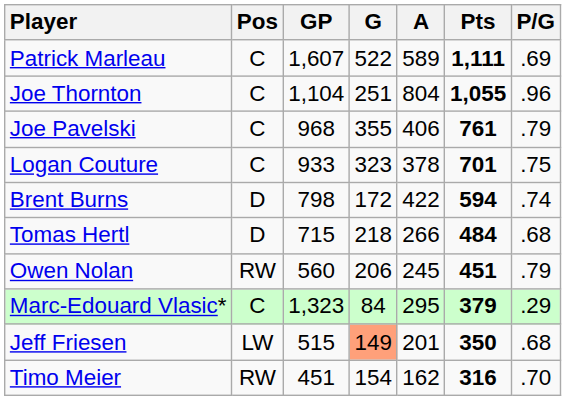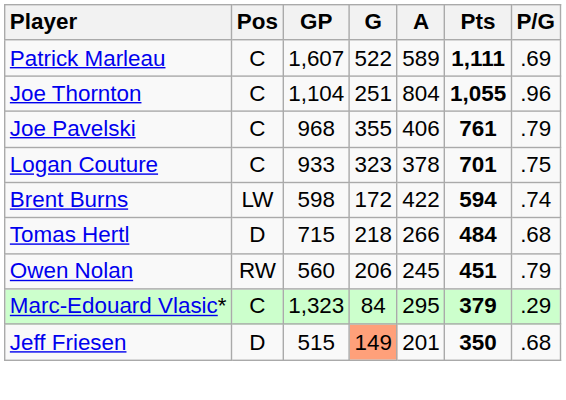 <table class="wikitable" style="text-align:center">
 <tr>
 <th style="text-align:left;">Player</th>
 <th>Pos</th>
 <th>GP</th>
 <th>G</th>
 <th>A</th>
 <th>Pts</th>
 <th>P/G</th>
 </tr>
 <tr>
 <td style="text-align:left;"><a href='#'>Patrick Marleau</a></td>
 <td>C</td>
 <td>1,607</td>
 <td>522</td>
 <td>589</td>
 <td><strong>1,111</strong></td>
 <td>.69</td>
 </tr>
 <tr>
 <td style="text-align:left;"><a href='#'>Joe Thornton</a></td>
 <td>C</td>
 <td>1,104</td>
 <td>251</td>
 <td>804</td>
 <td><strong>1,055</strong></td>
 <td>.96</td>
 </tr>
 <tr>
 <td style="text-align:left;"><a href='#'>Joe Pavelski</a></td>
 <td>C</td>
 <td>968</td>
 <td>355</td>
 <td>406</td>
 <td><strong>761</strong></td>
 <td>.79</td>
 </tr>
 <tr>
 <td style="text-align:left;"><a href='#'>Logan Couture</a></td>
 <td>C</td>
 <td>933</td>
 <td>323</td>
 <td>378</td>
 <td><strong>701</strong></td>
 <td>.75</td>
 </tr>
 <tr>
 <td style="text-align:left;"><a href='#'>Brent Burns</a></td>
-<td>D</td>
-<td>798</td>
+<td>LW</td>
+<td>598</td>
 <td>172</td>
 <td>422</td>
 <td><strong>594</strong></td>
 <td>.74</td>
 </tr>
 <tr>
 <td style="text-align:left;"><a href='#'>Tomas Hertl</a></td>
 <td>D</td>
 <td>715</td>
 <td>218</td>
 <td>266</td>
 <td><strong>484</strong></td>
 <td>.68</td>
 </tr>
 <tr>
 <td style="text-align:left;"><a href='#'>Owen Nolan</a></td>
 <td>RW</td>
 <td>560</td>
 <td>206</td>
 <td>245</td>
 <td><strong>451</strong></td>
 <td>.79</td>
 </tr>
 <tr style="background:#cfc;">
 <td style="text-align:left;"><a href='#'>Marc-Edouard Vlasic</a>*</td>
 <td>C</td>
 <td>1,323</td>
 <td>84</td>
 <td>295</td>
 <td><strong>379</strong></td>
 <td>.29</td>
 </tr>
 <tr>
 <td style="text-align:left;"><a href='#'>Jeff Friesen</a></td>
-<td>LW</td>
+<td>D</td>
 <td>515</td>
 <td style="background: lightsalmon;">149</td>
 <td>201</td>
 <td><strong>350</strong></td>
 <td>.68</td>
 </tr>
-<tr>
-<td style="text-align:left;"><a href='#'>Timo Meier</a></td>
-<td>RW</td>
-<td>451</td>
-<td>154</td>
-<td>162</td>
-<td><strong>316</strong></td>
-<td>.70</td>
-</tr>
 </table>
